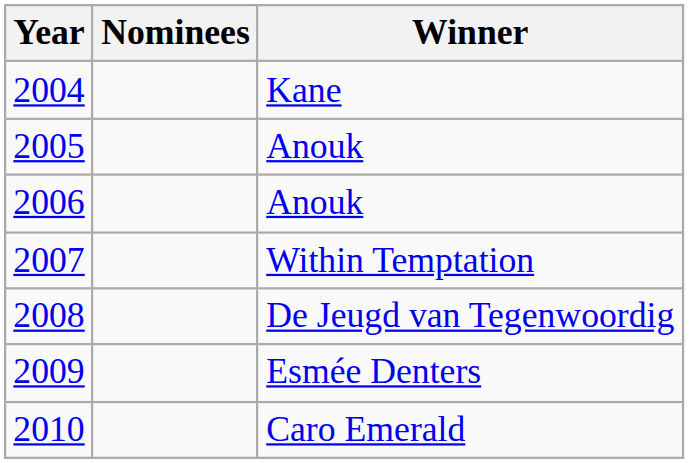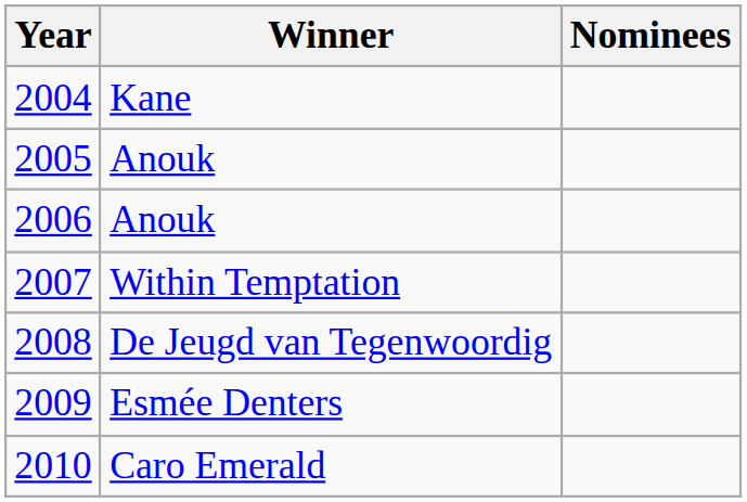 <table class="wikitable">
 <tr>
 <th>Year</th>
+<th>Winner</th>
 <th>Nominees</th>
-<th>Winner</th>
 </tr>
 <tr>
 <td><a href='#'>2004</a></td>
+<td><a href='#'>Kane</a></td>
 <td></td>
-<td><a href='#'>Kane</a></td>
 </tr>
 <tr>
 <td><a href='#'>2005</a></td>
+<td><a href='#'>Anouk</a></td>
 <td></td>
-<td><a href='#'>Anouk</a></td>
 </tr>
 <tr>
 <td><a href='#'>2006</a></td>
+<td><a href='#'>Anouk</a></td>
 <td></td>
-<td><a href='#'>Anouk</a></td>
 </tr>
 <tr>
 <td><a href='#'>2007</a></td>
+<td><a href='#'>Within Temptation</a></td>
 <td></td>
-<td><a href='#'>Within Temptation</a></td>
 </tr>
 <tr>
 <td><a href='#'>2008</a></td>
+<td><a href='#'>De Jeugd van Tegenwoordig</a></td>
 <td></td>
-<td><a href='#'>De Jeugd van Tegenwoordig</a></td>
 </tr>
 <tr>
 <td><a href='#'>2009</a></td>
+<td><a href='#'>Esmée Denters</a></td>
 <td></td>
-<td><a href='#'>Esmée Denters</a></td>
 </tr>
 <tr>
 <td><a href='#'>2010</a></td>
+<td><a href='#'>Caro Emerald</a></td>
 <td></td>
-<td><a href='#'>Caro Emerald</a></td>
 </tr>
 </table>
